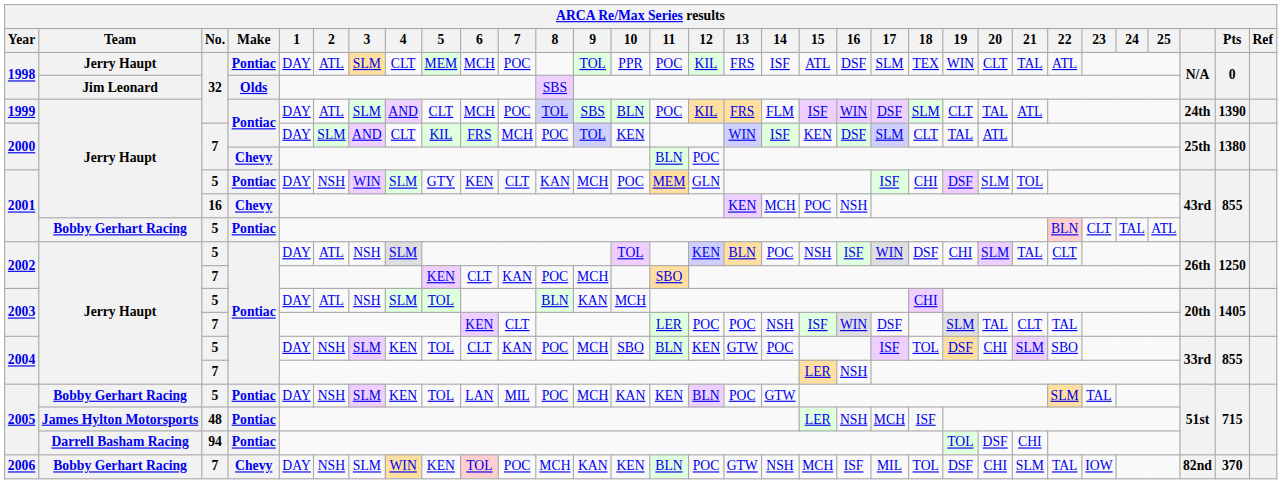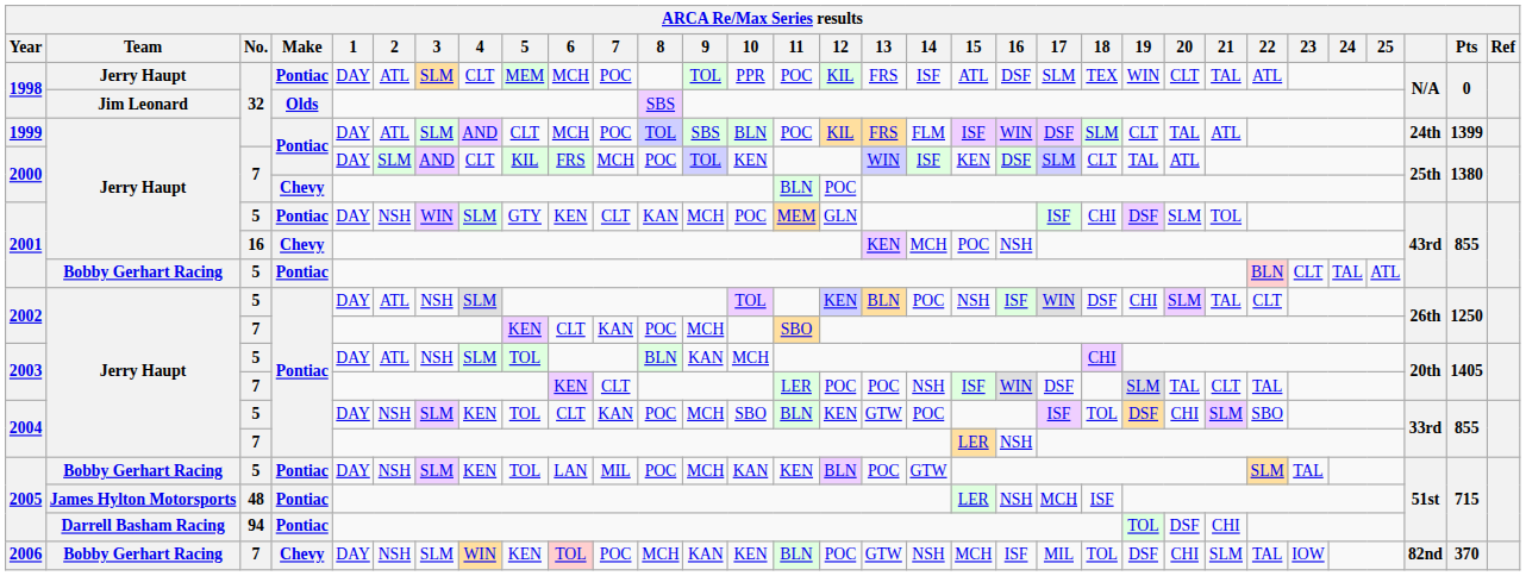 <table class="wikitable" style="text-align:center; font-size:75%">
 <tr>
 <th colspan=48><a href='#'>ARCA Re/Max Series</a> results</th>
 </tr>
 <tr>
 <th>Year</th>
 <th>Team</th>
 <th>No.</th>
 <th>Make</th>
 <th>1</th>
 <th>2</th>
 <th>3</th>
 <th>4</th>
 <th>5</th>
 <th>6</th>
 <th>7</th>
 <th>8</th>
 <th>9</th>
 <th>10</th>
 <th>11</th>
 <th>12</th>
 <th>13</th>
 <th>14</th>
 <th>15</th>
 <th>16</th>
 <th>17</th>
 <th>18</th>
 <th>19</th>
 <th>20</th>
 <th>21</th>
 <th>22</th>
 <th>23</th>
 <th>24</th>
 <th>25</th>
 <th></th>
 <th>Pts</th>
 <th>Ref</th>
 </tr>
 <tr>
 <th rowspan=2><a href='#'>1998</a></th>
 <th>Jerry Haupt</th>
 <th rowspan=3>32</th>
 <th><a href='#'>Pontiac</a></th>
 <td><a href='#'>DAY</a></td>
 <td><a href='#'>ATL</a></td>
 <td style="background:#FFDF9F;"><a href='#'>SLM</a><br></td>
 <td><a href='#'>CLT</a></td>
 <td style="background:#DFFFDF;"><a href='#'>MEM</a><br></td>
 <td><a href='#'>MCH</a></td>
 <td><a href='#'>POC</a></td>
 <td></td>
 <td style="background:#DFFFDF;"><a href='#'>TOL</a><br></td>
 <td><a href='#'>PPR</a></td>
 <td><a href='#'>POC</a></td>
 <td style="background:#DFFFDF;"><a href='#'>KIL</a><br></td>
 <td><a href='#'>FRS</a></td>
 <td><a href='#'>ISF</a></td>
 <td><a href='#'>ATL</a></td>
 <td><a href='#'>DSF</a></td>
 <td><a href='#'>SLM</a></td>
 <td><a href='#'>TEX</a></td>
 <td><a href='#'>WIN</a></td>
 <td><a href='#'>CLT</a></td>
 <td><a href='#'>TAL</a></td>
 <td><a href='#'>ATL</a></td>
 <td colspan=3></td>
 <th rowspan=2>N/A</th>
 <th rowspan=2>0</th>
 <th rowspan=2></th>
 </tr>
 <tr>
 <th>Jim Leonard</th>
 <th><a href='#'>Olds</a></th>
 <td colspan=7></td>
 <td style="background:#EFCFFF;"><a href='#'>SBS</a><br></td>
 <td colspan=17></td>
 </tr>
 <tr>
 <th><a href='#'>1999</a></th>
 <th rowspan=5>Jerry Haupt</th>
 <th rowspan=2><a href='#'>Pontiac</a></th>
 <td><a href='#'>DAY</a></td>
 <td><a href='#'>ATL</a></td>
 <td style="background:#DFFFDF;"><a href='#'>SLM</a><br></td>
 <td style="background:#EFCFFF;"><a href='#'>AND</a><br></td>
 <td><a href='#'>CLT</a></td>
 <td><a href='#'>MCH</a></td>
 <td><a href='#'>POC</a></td>
 <td style="background:#CFCFFF;"><a href='#'>TOL</a><br></td>
 <td style="background:#DFFFDF;"><a href='#'>SBS</a><br></td>
 <td style="background:#DFFFDF;"><a href='#'>BLN</a><br></td>
 <td><a href='#'>POC</a></td>
 <td style="background:#FFDF9F;"><a href='#'>KIL</a><br></td>
 <td style="background:#FFDF9F;"><a href='#'>FRS</a><br></td>
 <td><a href='#'>FLM</a></td>
 <td style="background:#EFCFFF;"><a href='#'>ISF</a><br></td>
 <td style="background:#EFCFFF;"><a href='#'>WIN</a><br></td>
 <td style="background:#EFCFFF;"><a href='#'>DSF</a><br></td>
 <td style="background:#DFFFDF;"><a href='#'>SLM</a><br></td>
 <td><a href='#'>CLT</a></td>
 <td><a href='#'>TAL</a></td>
 <td><a href='#'>ATL</a></td>
 <td colspan=4></td>
 <th>24th</th>
-<th>1390</th>
+<th>1399</th>
 <th></th>
 </tr>
 <tr>
 <th rowspan=2><a href='#'>2000</a></th>
 <th rowspan=2>7</th>
 <td><a href='#'>DAY</a></td>
 <td style="background:#DFFFDF;"><a href='#'>SLM</a><br></td>
 <td style="background:#EFCFFF;"><a href='#'>AND</a><br></td>
 <td><a href='#'>CLT</a></td>
 <td style="background:#DFFFDF;"><a href='#'>KIL</a><br></td>
 <td style="background:#DFFFDF;"><a href='#'>FRS</a><br></td>
 <td><a href='#'>MCH</a></td>
 <td><a href='#'>POC</a></td>
 <td style="background:#CFCFFF;"><a href='#'>TOL</a><br></td>
 <td><a href='#'>KEN</a></td>
 <td colspan=2></td>
 <td style="background:#CFCFFF;"><a href='#'>WIN</a><br></td>
 <td style="background:#DFFFDF;"><a href='#'>ISF</a><br></td>
 <td><a href='#'>KEN</a></td>
 <td style="background:#DFFFDF;"><a href='#'>DSF</a><br></td>
 <td style="background:#CFCFFF;"><a href='#'>SLM</a><br></td>
 <td><a href='#'>CLT</a></td>
 <td><a href='#'>TAL</a></td>
 <td><a href='#'>ATL</a></td>
 <td colspan=5></td>
 <th rowspan=2>25th</th>
 <th rowspan=2>1380</th>
 <th rowspan=2></th>
 </tr>
 <tr>
 <th><a href='#'>Chevy</a></th>
 <td colspan=10></td>
 <td style="background:#DFFFDF;"><a href='#'>BLN</a><br></td>
 <td><a href='#'>POC</a></td>
 <td colspan=14></td>
 </tr>
 <tr>
 <th rowspan=3><a href='#'>2001</a></th>
 <th>5</th>
 <th><a href='#'>Pontiac</a></th>
 <td><a href='#'>DAY</a></td>
 <td><a href='#'>NSH</a></td>
 <td style="background:#EFCFFF;"><a href='#'>WIN</a><br></td>
 <td style="background:#DFFFDF;"><a href='#'>SLM</a><br></td>
 <td><a href='#'>GTY</a></td>
 <td><a href='#'>KEN</a></td>
 <td><a href='#'>CLT</a></td>
 <td><a href='#'>KAN</a></td>
 <td><a href='#'>MCH</a></td>
 <td><a href='#'>POC</a></td>
 <td style="background:#FFDF9F;"><a href='#'>MEM</a><br></td>
 <td><a href='#'>GLN</a></td>
 <td colspan=4></td>
 <td style="background:#DFFFDF;"><a href='#'>ISF</a><br></td>
 <td><a href='#'>CHI</a></td>
 <td style="background:#EFCFFF;"><a href='#'>DSF</a><br></td>
 <td><a href='#'>SLM</a></td>
 <td><a href='#'>TOL</a></td>
 <td colspan=4></td>
 <th rowspan=3>43rd</th>
 <th rowspan=3>855</th>
 <th rowspan=3></th>
 </tr>
 <tr>
 <th>16</th>
 <th><a href='#'>Chevy</a></th>
 <td colspan=12></td>
 <td style="background:#EFCFFF;"><a href='#'>KEN</a><br></td>
 <td><a href='#'>MCH</a></td>
 <td><a href='#'>POC</a></td>
 <td><a href='#'>NSH</a></td>
 <td colspan=9></td>
 </tr>
 <tr>
 <th><a href='#'>Bobby Gerhart Racing</a></th>
 <th>5</th>
 <th><a href='#'>Pontiac</a></th>
 <td colspan=21></td>
 <td style="background:#FFCFCF;"><a href='#'>BLN</a><br></td>
 <td><a href='#'>CLT</a></td>
 <td><a href='#'>TAL</a></td>
 <td><a href='#'>ATL</a></td>
 </tr>
 <tr>
 <th rowspan=2><a href='#'>2002</a></th>
 <th rowspan=6>Jerry Haupt</th>
 <th>5</th>
 <th rowspan=6><a href='#'>Pontiac</a></th>
 <td><a href='#'>DAY</a></td>
 <td><a href='#'>ATL</a></td>
 <td><a href='#'>NSH</a></td>
 <td style="background:#DFDFDF;"><a href='#'>SLM</a><br></td>
 <td colspan=5></td>
 <td style="background:#EFCFFF;"><a href='#'>TOL</a><br></td>
 <td></td>
 <td style="background:#CFCFFF;"><a href='#'>KEN</a><br></td>
 <td style="background:#FFDF9F;"><a href='#'>BLN</a><br></td>
 <td><a href='#'>POC</a></td>
 <td><a href='#'>NSH</a></td>
 <td style="background:#DFFFDF;"><a href='#'>ISF</a><br></td>
 <td style="background:#DFDFDF;"><a href='#'>WIN</a><br></td>
 <td><a href='#'>DSF</a></td>
 <td><a href='#'>CHI</a></td>
 <td style="background:#EFCFFF;"><a href='#'>SLM</a><br></td>
 <td><a href='#'>TAL</a></td>
 <td><a href='#'>CLT</a></td>
 <td colspan=3></td>
 <th rowspan=2>26th</th>
 <th rowspan=2>1250</th>
 <th rowspan=2></th>
 </tr>
 <tr>
 <th>7</th>
 <td colspan=4></td>
 <td style="background:#EFCFFF;"><a href='#'>KEN</a><br></td>
 <td><a href='#'>CLT</a></td>
 <td><a href='#'>KAN</a></td>
 <td><a href='#'>POC</a></td>
 <td><a href='#'>MCH</a></td>
 <td></td>
 <td style="background:#FFDF9F;"><a href='#'>SBO</a><br></td>
 <td colspan=14></td>
 </tr>
 <tr>
 <th rowspan=2><a href='#'>2003</a></th>
 <th>5</th>
 <td><a href='#'>DAY</a></td>
 <td><a href='#'>ATL</a></td>
 <td><a href='#'>NSH</a></td>
 <td style="background:#DFFFDF;"><a href='#'>SLM</a><br></td>
 <td style="background:#DFFFDF;"><a href='#'>TOL</a><br></td>
 <td colspan=2></td>
 <td style="background:#DFFFDF;"><a href='#'>BLN</a><br></td>
 <td><a href='#'>KAN</a></td>
 <td><a href='#'>MCH</a></td>
 <td colspan=7></td>
 <td style="background:#EFCFFF;"><a href='#'>CHI</a><br></td>
 <td colspan=7></td>
 <th rowspan=2>20th</th>
 <th rowspan=2>1405</th>
 <th rowspan=2></th>
 </tr>
 <tr>
 <th>7</th>
 <td colspan=5></td>
 <td style="background:#EFCFFF;"><a href='#'>KEN</a><br></td>
 <td><a href='#'>CLT</a></td>
 <td colspan=3></td>
 <td style="background:#DFFFDF;"><a href='#'>LER</a><br></td>
 <td><a href='#'>POC</a></td>
 <td><a href='#'>POC</a></td>
 <td><a href='#'>NSH</a></td>
 <td style="background:#DFFFDF;"><a href='#'>ISF</a><br></td>
 <td style="background:#DFDFDF;"><a href='#'>WIN</a><br></td>
 <td><a href='#'>DSF</a></td>
 <td></td>
 <td style="background:#DFDFDF;"><a href='#'>SLM</a><br></td>
 <td><a href='#'>TAL</a></td>
 <td><a href='#'>CLT</a></td>
 <td><a href='#'>TAL</a></td>
 <td colspan=3></td>
 </tr>
 <tr>
 <th rowspan=2><a href='#'>2004</a></th>
 <th>5</th>
 <td><a href='#'>DAY</a></td>
 <td><a href='#'>NSH</a></td>
 <td style="background:#EFCFFF;"><a href='#'>SLM</a><br></td>
 <td><a href='#'>KEN</a></td>
 <td><a href='#'>TOL</a></td>
 <td><a href='#'>CLT</a></td>
 <td><a href='#'>KAN</a></td>
 <td><a href='#'>POC</a></td>
 <td><a href='#'>MCH</a></td>
 <td><a href='#'>SBO</a></td>
 <td style="background:#DFFFDF;"><a href='#'>BLN</a><br></td>
 <td><a href='#'>KEN</a></td>
 <td><a href='#'>GTW</a></td>
 <td><a href='#'>POC</a></td>
 <td colspan=2></td>
 <td style="background:#EFCFFF;"><a href='#'>ISF</a><br></td>
 <td><a href='#'>TOL</a></td>
 <td style="background:#FFDF9F;"><a href='#'>DSF</a><br></td>
 <td><a href='#'>CHI</a></td>
 <td style="background:#EFCFFF;"><a href='#'>SLM</a><br></td>
 <td><a href='#'>SBO</a></td>
 <td colspan=3></td>
 <th rowspan=2>33rd</th>
 <th rowspan=2>855</th>
 <th rowspan=2></th>
 </tr>
 <tr>
 <th>7</th>
 <td colspan=14></td>
 <td style="background:#FFDF9F;"><a href='#'>LER</a><br></td>
 <td><a href='#'>NSH</a></td>
 <td colspan=9></td>
 </tr>
 <tr>
 <th rowspan=3><a href='#'>2005</a></th>
 <th><a href='#'>Bobby Gerhart Racing</a></th>
 <th>5</th>
 <th><a href='#'>Pontiac</a></th>
 <td><a href='#'>DAY</a></td>
 <td><a href='#'>NSH</a></td>
 <td style="background:#EFCFFF;"><a href='#'>SLM</a><br></td>
 <td><a href='#'>KEN</a></td>
 <td><a href='#'>TOL</a></td>
 <td><a href='#'>LAN</a></td>
 <td><a href='#'>MIL</a></td>
 <td><a href='#'>POC</a></td>
 <td><a href='#'>MCH</a></td>
 <td><a href='#'>KAN</a></td>
 <td><a href='#'>KEN</a></td>
 <td style="background:#EFCFFF;"><a href='#'>BLN</a><br></td>
 <td><a href='#'>POC</a></td>
 <td><a href='#'>GTW</a></td>
 <td colspan=7></td>
 <td style="background:#FFDF9F;"><a href='#'>SLM</a><br></td>
 <td><a href='#'>TAL</a></td>
 <td colspan=2></td>
 <th rowspan=3>51st</th>
 <th rowspan=3>715</th>
 <th rowspan=3></th>
 </tr>
 <tr>
 <th><a href='#'>James Hylton Motorsports</a></th>
 <th>48</th>
 <th><a href='#'>Pontiac</a></th>
 <td colspan=14></td>
 <td style="background:#DFFFDF;"><a href='#'>LER</a><br></td>
 <td><a href='#'>NSH</a></td>
 <td><a href='#'>MCH</a></td>
 <td><a href='#'>ISF</a></td>
 <td colspan=7></td>
 </tr>
 <tr>
 <th><a href='#'>Darrell Basham Racing</a></th>
 <th>94</th>
 <th><a href='#'>Pontiac</a></th>
 <td colspan=18></td>
 <td style="background:#DFFFDF;"><a href='#'>TOL</a><br></td>
 <td><a href='#'>DSF</a></td>
 <td><a href='#'>CHI</a></td>
 <td colspan=4></td>
 </tr>
 <tr>
 <th><a href='#'>2006</a></th>
 <th><a href='#'>Bobby Gerhart Racing</a></th>
 <th>7</th>
 <th><a href='#'>Chevy</a></th>
 <td><a href='#'>DAY</a></td>
 <td><a href='#'>NSH</a></td>
 <td><a href='#'>SLM</a></td>
 <td style="background:#FFDF9F;"><a href='#'>WIN</a><br></td>
 <td><a href='#'>KEN</a></td>
 <td style="background:#FFCFCF;"><a href='#'>TOL</a><br></td>
 <td><a href='#'>POC</a></td>
 <td><a href='#'>MCH</a></td>
 <td><a href='#'>KAN</a></td>
 <td><a href='#'>KEN</a></td>
 <td style="background:#DFFFDF;"><a href='#'>BLN</a><br></td>
 <td><a href='#'>POC</a></td>
 <td><a href='#'>GTW</a></td>
 <td><a href='#'>NSH</a></td>
 <td><a href='#'>MCH</a></td>
 <td><a href='#'>ISF</a></td>
 <td><a href='#'>MIL</a></td>
 <td><a href='#'>TOL</a></td>
 <td><a href='#'>DSF</a></td>
 <td><a href='#'>CHI</a></td>
 <td><a href='#'>SLM</a></td>
 <td><a href='#'>TAL</a></td>
 <td><a href='#'>IOW</a></td>
 <td colspan=2></td>
 <th>82nd</th>
 <th>370</th>
 <th></th>
 </tr>
 </table>
